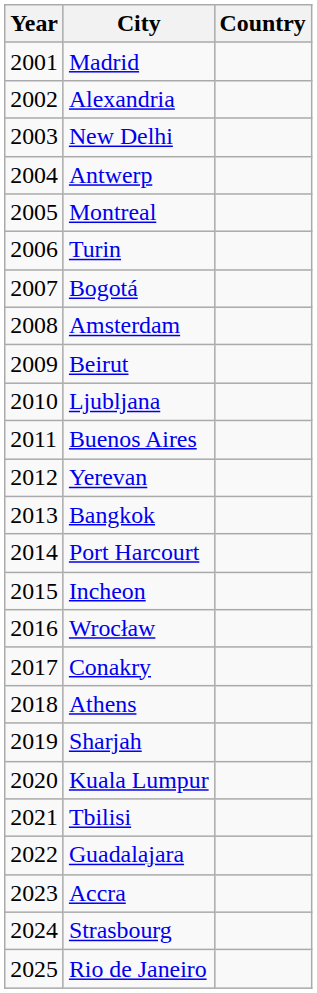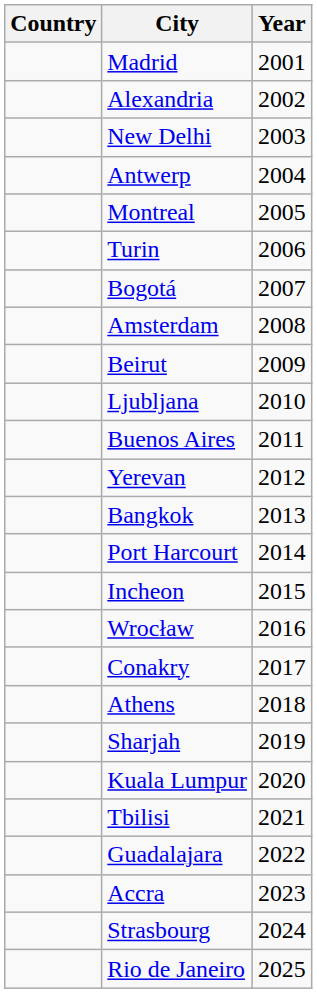 <table class="wikitable">
 <tr>
+<th>Country</th>
+<th>City</th>
 <th>Year</th>
-<th>City</th>
-<th>Country</th>
 </tr>
 <tr>
+<td></td>
+<td><a href='#'>Madrid</a></td>
 <td>2001</td>
-<td><a href='#'>Madrid</a></td>
-<td></td>
 </tr>
 <tr>
+<td></td>
+<td><a href='#'>Alexandria</a></td>
 <td>2002</td>
-<td><a href='#'>Alexandria</a></td>
-<td></td>
 </tr>
 <tr>
+<td></td>
+<td><a href='#'>New Delhi</a></td>
 <td>2003</td>
-<td><a href='#'>New Delhi</a></td>
-<td></td>
 </tr>
 <tr>
+<td></td>
+<td><a href='#'>Antwerp</a></td>
 <td>2004</td>
-<td><a href='#'>Antwerp</a></td>
-<td></td>
 </tr>
 <tr>
+<td></td>
+<td><a href='#'>Montreal</a></td>
 <td>2005</td>
-<td><a href='#'>Montreal</a></td>
-<td></td>
 </tr>
 <tr>
+<td></td>
+<td><a href='#'>Turin</a></td>
 <td>2006</td>
-<td><a href='#'>Turin</a></td>
-<td></td>
 </tr>
 <tr>
+<td></td>
+<td><a href='#'>Bogotá</a></td>
 <td>2007</td>
-<td><a href='#'>Bogotá</a></td>
-<td></td>
 </tr>
 <tr>
+<td></td>
+<td><a href='#'>Amsterdam</a></td>
 <td>2008</td>
-<td><a href='#'>Amsterdam</a></td>
-<td></td>
 </tr>
 <tr>
+<td></td>
+<td><a href='#'>Beirut</a></td>
 <td>2009</td>
-<td><a href='#'>Beirut</a></td>
-<td></td>
 </tr>
 <tr>
+<td></td>
+<td><a href='#'>Ljubljana</a></td>
 <td>2010</td>
-<td><a href='#'>Ljubljana</a></td>
-<td></td>
 </tr>
 <tr>
+<td></td>
+<td><a href='#'>Buenos Aires</a></td>
 <td>2011</td>
-<td><a href='#'>Buenos Aires</a></td>
-<td></td>
 </tr>
 <tr>
+<td></td>
+<td><a href='#'>Yerevan</a></td>
 <td>2012</td>
-<td><a href='#'>Yerevan</a></td>
-<td></td>
 </tr>
 <tr>
+<td></td>
+<td><a href='#'>Bangkok</a></td>
 <td>2013</td>
-<td><a href='#'>Bangkok</a></td>
-<td></td>
 </tr>
 <tr>
+<td></td>
+<td><a href='#'>Port Harcourt</a></td>
 <td>2014</td>
-<td><a href='#'>Port Harcourt</a></td>
-<td></td>
 </tr>
 <tr>
+<td></td>
+<td><a href='#'>Incheon</a></td>
 <td>2015</td>
-<td><a href='#'>Incheon</a></td>
-<td></td>
 </tr>
 <tr>
+<td></td>
+<td><a href='#'>Wrocław</a></td>
 <td>2016</td>
-<td><a href='#'>Wrocław</a></td>
-<td></td>
 </tr>
 <tr>
+<td></td>
+<td><a href='#'>Conakry</a></td>
 <td>2017</td>
-<td><a href='#'>Conakry</a></td>
-<td></td>
 </tr>
 <tr>
+<td></td>
+<td><a href='#'>Athens</a></td>
 <td>2018</td>
-<td><a href='#'>Athens</a></td>
-<td></td>
 </tr>
 <tr>
+<td></td>
+<td><a href='#'>Sharjah</a></td>
 <td>2019</td>
-<td><a href='#'>Sharjah</a></td>
-<td></td>
 </tr>
 <tr>
+<td></td>
+<td><a href='#'>Kuala Lumpur</a></td>
 <td>2020</td>
-<td><a href='#'>Kuala Lumpur</a></td>
-<td></td>
 </tr>
 <tr>
+<td></td>
+<td><a href='#'>Tbilisi</a></td>
 <td>2021</td>
-<td><a href='#'>Tbilisi</a></td>
-<td></td>
 </tr>
 <tr>
+<td></td>
+<td><a href='#'>Guadalajara</a></td>
 <td>2022</td>
-<td><a href='#'>Guadalajara</a></td>
-<td></td>
 </tr>
 <tr>
+<td></td>
+<td><a href='#'>Accra</a></td>
 <td>2023</td>
-<td><a href='#'>Accra</a></td>
-<td></td>
 </tr>
 <tr>
+<td></td>
+<td><a href='#'>Strasbourg</a></td>
 <td>2024</td>
-<td><a href='#'>Strasbourg</a></td>
-<td></td>
 </tr>
 <tr>
+<td></td>
+<td><a href='#'>Rio de Janeiro</a></td>
 <td>2025</td>
-<td><a href='#'>Rio de Janeiro</a></td>
-<td></td>
 </tr>
 </table>
